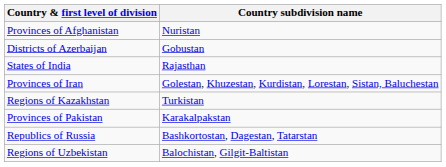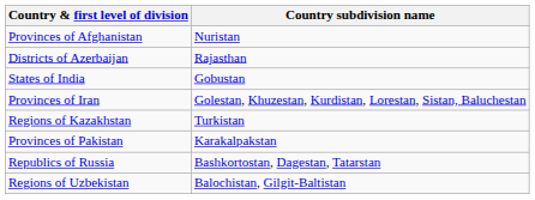 <table class="wikitable sortable">
 <tr>
 <th>Country & <a href='#'>first level of division</a></th>
 <th>Country subdivision name</th>
 </tr>
 <tr>
 <td><a href='#'>Provinces of Afghanistan</a></td>
 <td><a href='#'>Nuristan</a></td>
 </tr>
 <tr>
 <td><a href='#'>Districts of Azerbaijan</a></td>
-<td><a href='#'>Gobustan</a></td>
+<td><a href='#'>Rajasthan</a></td>
 </tr>
 <tr>
 <td><a href='#'>States of India</a></td>
-<td><a href='#'>Rajasthan</a></td>
+<td><a href='#'>Gobustan</a></td>
 </tr>
 <tr>
 <td><a href='#'>Provinces of Iran</a></td>
 <td><a href='#'>Golestan</a>, <a href='#'>Khuzestan</a>, <a href='#'>Kurdistan</a>, <a href='#'>Lorestan</a>, <a href='#'>Sistan, Baluchestan</a></td>
 </tr>
 <tr>
 <td><a href='#'>Regions of Kazakhstan</a></td>
 <td><a href='#'>Turkistan</a></td>
 </tr>
 <tr>
 <td><a href='#'>Provinces of Pakistan</a></td>
 <td><a href='#'>Karakalpakstan</a></td>
 </tr>
 <tr>
 <td><a href='#'>Republics of Russia</a></td>
 <td><a href='#'>Bashkortostan</a>, <a href='#'>Dagestan</a>, <a href='#'>Tatarstan</a></td>
 </tr>
 <tr>
 <td><a href='#'>Regions of Uzbekistan</a></td>
 <td><a href='#'>Balochistan</a>, <a href='#'>Gilgit-Baltistan</a></td>
 </tr>
 </table>
